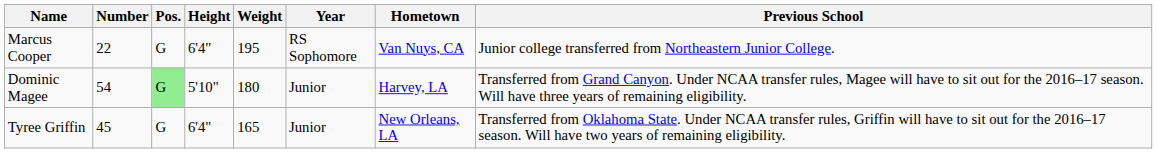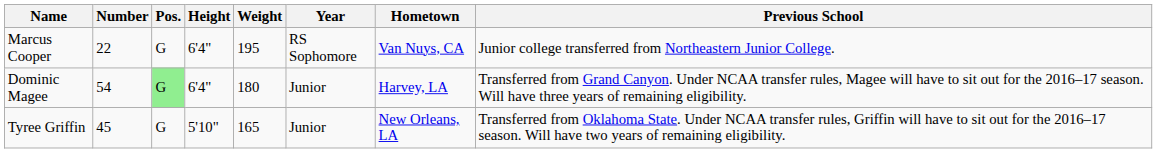 <table class="wikitable sortable" border="1">
 <tr>
 <th>Name</th>
 <th>Number</th>
 <th>Pos.</th>
 <th>Height</th>
 <th>Weight</th>
 <th>Year</th>
 <th>Hometown</th>
 <th class="unsortable">Previous School</th>
 </tr>
 <tr>
 <td>Marcus Cooper</td>
 <td>22</td>
 <td>G</td>
 <td>6'4"</td>
 <td>195</td>
 <td>RS Sophomore</td>
 <td><a href='#'>Van Nuys, CA</a></td>
 <td>Junior college transferred from <a href='#'>Northeastern Junior College</a>.</td>
 </tr>
 <tr>
 <td>Dominic Magee</td>
 <td>54</td>
 <td style="background: lightgreen;">G</td>
-<td>5'10"</td>
+<td>6'4"</td>
 <td>180</td>
 <td>Junior</td>
 <td><a href='#'>Harvey, LA</a></td>
 <td>Transferred from <a href='#'>Grand Canyon</a>. Under NCAA transfer rules, Magee will have to sit out for the 2016–17 season. Will have three years of remaining eligibility.</td>
 </tr>
 <tr>
 <td>Tyree Griffin</td>
 <td>45</td>
 <td>G</td>
-<td>6'4"</td>
+<td>5'10"</td>
 <td>165</td>
 <td>Junior</td>
 <td><a href='#'>New Orleans, LA</a></td>
 <td>Transferred from <a href='#'>Oklahoma State</a>. Under NCAA transfer rules, Griffin will have to sit out for the 2016–17 season. Will have two years of remaining eligibility.</td>
 </tr>
 </table>
